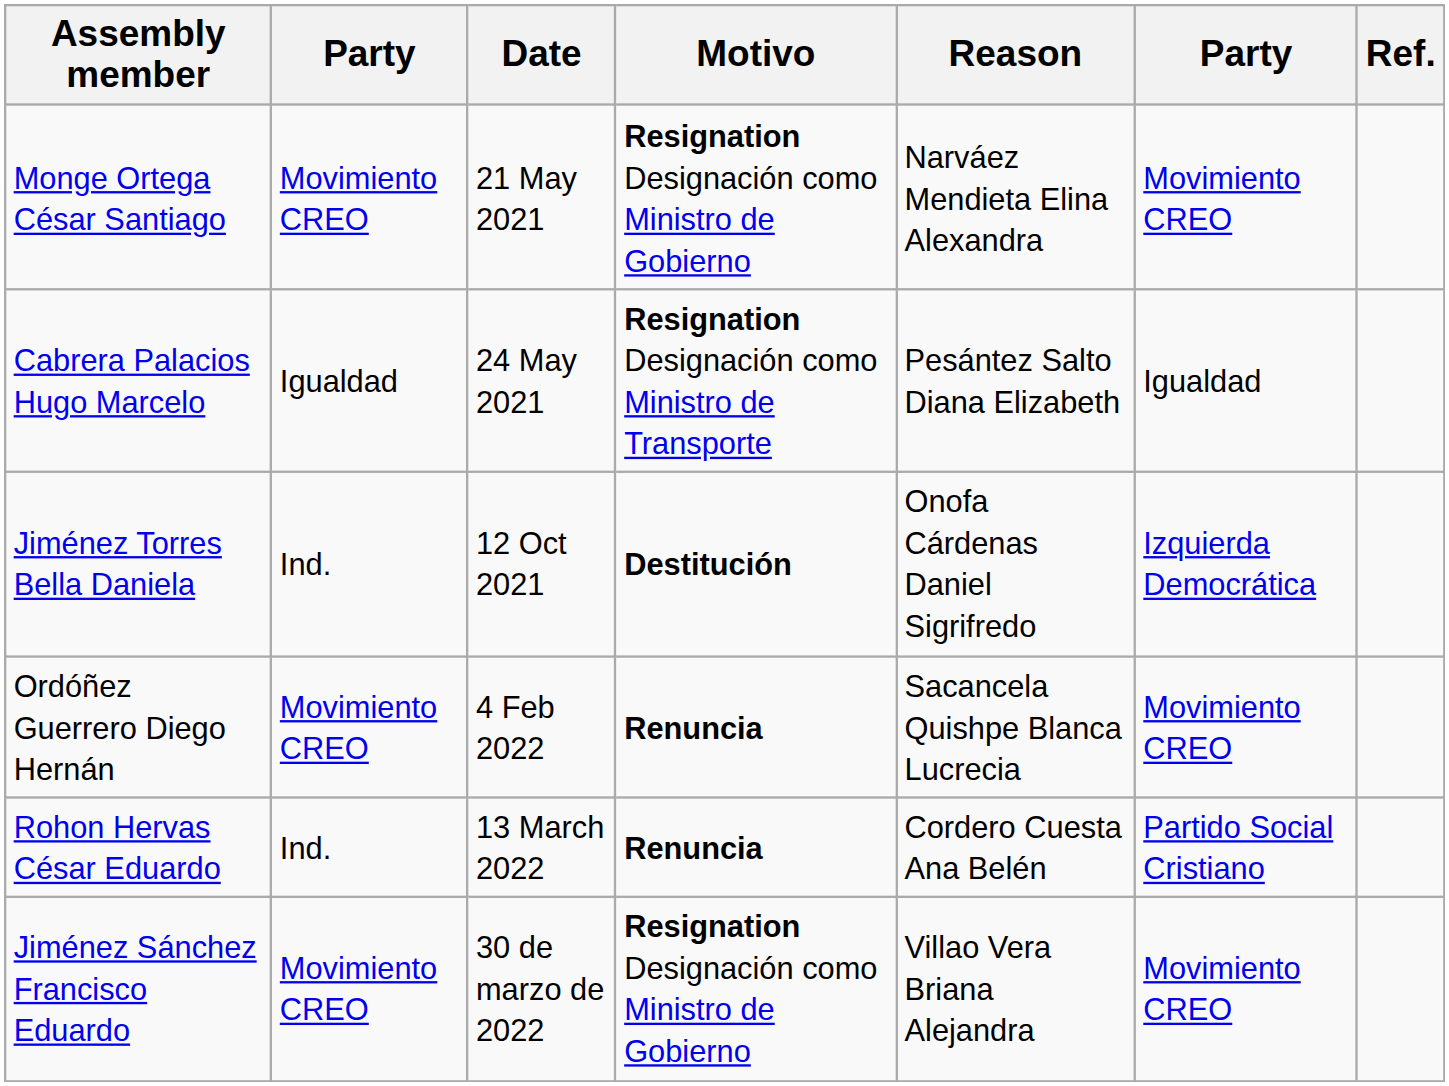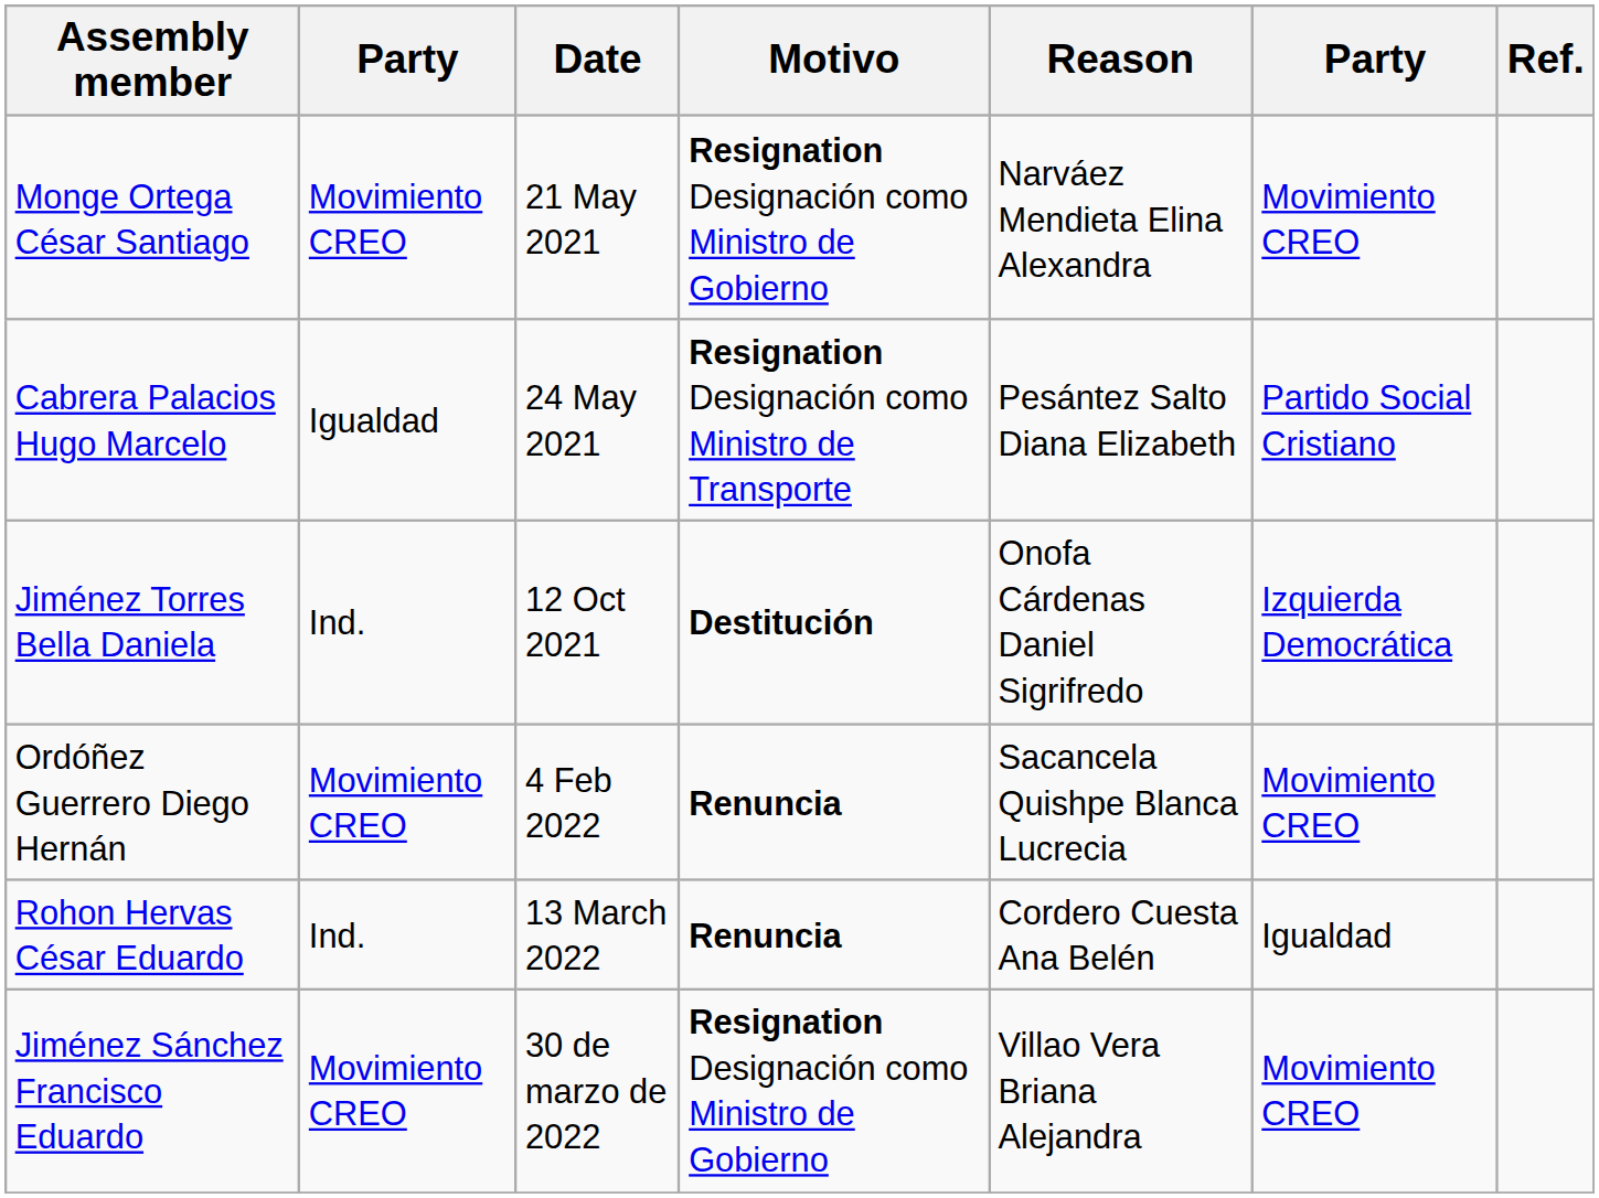 <table class="wikitable sortable" style="margin:auto;">
 <tr>
 <th>Assembly member</th>
 <th>Party</th>
 <th>Date</th>
 <th>Motivo</th>
 <th>Reason</th>
 <th>Party</th>
 <th>Ref.</th>
 </tr>
 <tr>
 <td><small><a href='#'>Monge Ortega César Santiago</a></small></td>
 <td><small><a href='#'>Movimiento CREO</a></small></td>
 <td><small>21 May 2021</small></td>
 <td><small><strong>Resignation</strong><br>Designación como <a href='#'>Ministro de Gobierno</a></small></td>
 <td><small>Narváez Mendieta Elina Alexandra</small></td>
 <td><small><a href='#'>Movimiento CREO</a></small></td>
 <td></td>
 </tr>
 <tr>
 <td><small><a href='#'>Cabrera Palacios Hugo Marcelo</a></small></td>
 <td><small>Igualdad</small></td>
 <td><small>24 May 2021</small></td>
 <td><small><strong>Resignation</strong><br>Designación como <a href='#'>Ministro de Transporte</a></small></td>
 <td><small>Pesántez Salto Diana Elizabeth</small></td>
-<td><small>Igualdad</small></td>
+<td><small><a href='#'>Partido Social Cristiano</a></small></td>
 <td></td>
 </tr>
 <tr>
 <td><small><a href='#'>Jiménez Torres Bella Daniela</a></small></td>
 <td><small>Ind.</small></td>
 <td><small>12 Oct 2021</small></td>
 <td><small><strong>Destitución</strong></small></td>
 <td><small>Onofa Cárdenas Daniel Sigrifredo</small></td>
 <td><small><a href='#'>Izquierda Democrática</a></small></td>
 <td></td>
 </tr>
 <tr>
 <td><small>Ordóñez Guerrero Diego Hernán</small></td>
 <td><small><a href='#'>Movimiento CREO</a></small></td>
 <td><small>4 Feb 2022</small></td>
 <td><strong><small>Renuncia</small></strong></td>
 <td><small>Sacancela Quishpe Blanca Lucrecia</small></td>
 <td><small><a href='#'>Movimiento CREO</a></small></td>
 <td></td>
 </tr>
 <tr>
 <td><small><a href='#'>Rohon Hervas César Eduardo</a></small></td>
 <td><small>Ind.</small></td>
 <td><small>13 March 2022</small></td>
 <td><strong><small>Renuncia</small></strong></td>
 <td><small>Cordero Cuesta Ana Belén</small></td>
-<td><small><a href='#'>Partido Social Cristiano</a></small></td>
+<td><small>Igualdad</small></td>
 <td></td>
 </tr>
 <tr>
 <td><small><a href='#'>Jiménez Sánchez Francisco Eduardo</a></small></td>
 <td><small><a href='#'>Movimiento CREO</a></small></td>
 <td><small>30 de marzo de 2022</small></td>
 <td><small><strong>Resignation</strong><br>Designación como <a href='#'>Ministro de Gobierno</a></small></td>
 <td><small>Villao Vera Briana Alejandra</small></td>
 <td><small><a href='#'>Movimiento CREO</a></small></td>
 <td></td>
 </tr>
 <tr>
 </tr>
 </table>
